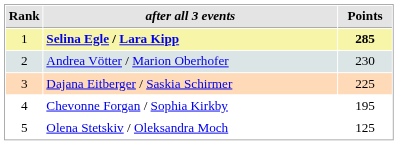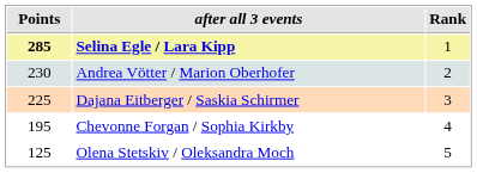 <table cellspacing="1" cellpadding="3" style="border:1px solid #AAAAAA;font-size:86%">
 <tr style="background-color: #E4E4E4;">
+<th style="border-bottom:1px solid #AAAAAA; width: 50px;">Points</th>
+<th style="border-bottom:1px solid #AAAAAA; width: 300px;"><em>after all 3 events</em></th>
 <th style="border-bottom:1px solid #AAAAAA; width: 10px;">Rank</th>
-<th style="border-bottom:1px solid #AAAAAA; width: 300px;"><em>after all 3 events</em></th>
-<th style="border-bottom:1px solid #AAAAAA; width: 50px;">Points</th>
 </tr>
 <tr style="background:#f7f6a8;">
+<td align=center><strong>285</strong></td>
+<td> <strong><a href='#'>Selina Egle</a> / <a href='#'>Lara Kipp</a></strong></td>
 <td align=center>1</td>
-<td> <strong><a href='#'>Selina Egle</a> / <a href='#'>Lara Kipp</a></strong></td>
-<td align=center><strong>285</strong></td>
 </tr>
 <tr style="background:#dce5e5;">
+<td align=center>230</td>
+<td> <a href='#'>Andrea Vötter</a> / <a href='#'>Marion Oberhofer</a></td>
 <td align=center>2</td>
-<td> <a href='#'>Andrea Vötter</a> / <a href='#'>Marion Oberhofer</a></td>
-<td align=center>230</td>
 </tr>
 <tr style="background:#ffdab9;">
+<td align=center>225</td>
+<td> <a href='#'>Dajana Eitberger</a> / <a href='#'>Saskia Schirmer</a></td>
 <td align=center>3</td>
-<td> <a href='#'>Dajana Eitberger</a> / <a href='#'>Saskia Schirmer</a></td>
-<td align=center>225</td>
 </tr>
 <tr>
+<td align=center>195</td>
+<td> <a href='#'>Chevonne Forgan</a> / <a href='#'>Sophia Kirkby</a></td>
 <td align=center>4</td>
-<td> <a href='#'>Chevonne Forgan</a> / <a href='#'>Sophia Kirkby</a></td>
-<td align=center>195</td>
 </tr>
 <tr>
+<td align=center>125</td>
+<td> <a href='#'>Olena Stetskiv</a> / <a href='#'>Oleksandra Moch</a></td>
 <td align=center>5</td>
-<td> <a href='#'>Olena Stetskiv</a> / <a href='#'>Oleksandra Moch</a></td>
-<td align=center>125</td>
 </tr>
 </table>
